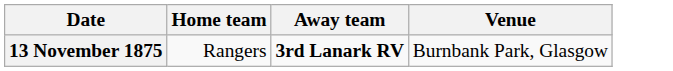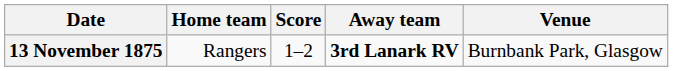 <table class="wikitable football-result-list" style="max-width: 80em; text-align: center">
 <tr>
 <th scope="col">Date</th>
 <th scope="col">Home team</th>
+<th scope="col">Score</th>
 <th scope="col">Away team</th>
 <th scope="col">Venue</th>
 </tr>
 <tr>
 <th scope="row">13 November 1875</th>
 <td align=right>Rangers</td>
+<td>1–2</td>
 <td align=left><strong>3rd Lanark RV</strong></td>
 <td align=left>Burnbank Park, Glasgow</td>
 </tr>
 </table>
